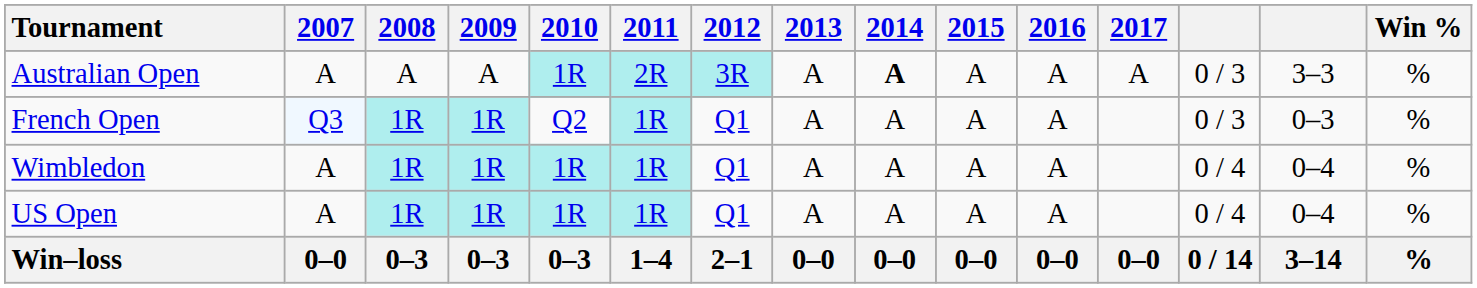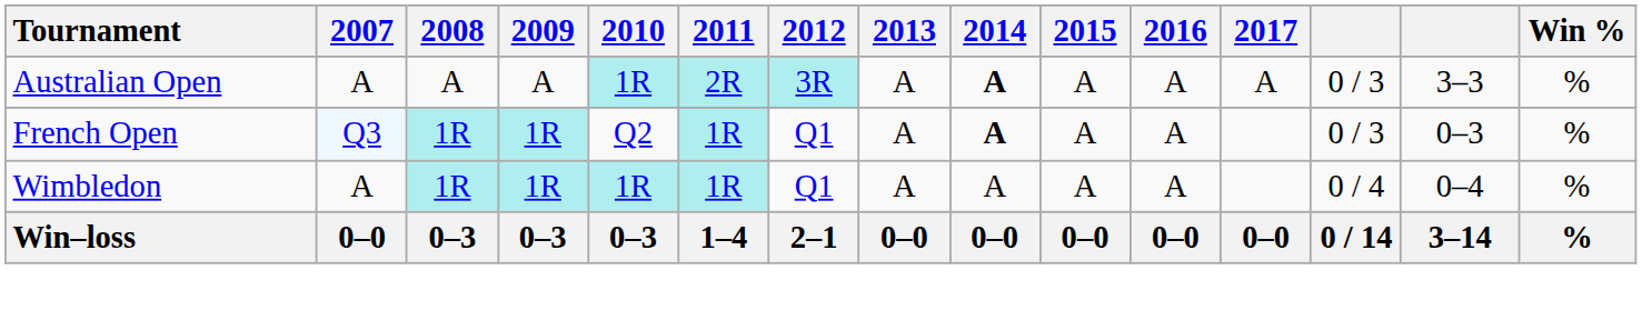 <table class=wikitable style=text-align:center;font-size:97%>
 <tr>
 <th width=145 style="text-align:left;">Tournament</th>
 <th width=37><a href='#'>2007</a></th>
 <th width=37><a href='#'>2008</a></th>
 <th width=37><a href='#'>2009</a></th>
 <th width=37><a href='#'>2010</a></th>
 <th width=37><a href='#'>2011</a></th>
 <th width=37><a href='#'>2012</a></th>
 <th width=37><a href='#'>2013</a></th>
 <th width=37><a href='#'>2014</a></th>
 <th width=37><a href='#'>2015</a></th>
 <th width=37><a href='#'>2016</a></th>
 <th width=37><a href='#'>2017</a></th>
 <th width=37></th>
 <th width=50></th>
 <th width=50>Win %</th>
 </tr>
 <tr>
 <td align=left><a href='#'>Australian Open</a></td>
 <td>A</td>
 <td>A</td>
 <td>A</td>
 <td bgcolor=afeeee><a href='#'>1R</a></td>
 <td bgcolor=afeeee><a href='#'>2R</a></td>
 <td bgcolor=afeeee><a href='#'>3R</a></td>
 <td>A</td>
 <td><strong>A</strong></td>
 <td>A</td>
 <td>A</td>
 <td>A</td>
 <td>0 / 3</td>
 <td>3–3</td>
 <td>%</td>
 </tr>
 <tr>
 <td align=left><a href='#'>French Open</a></td>
 <td bgcolor=f0f8ff><a href='#'>Q3</a></td>
 <td bgcolor=afeeee><a href='#'>1R</a></td>
 <td bgcolor=afeeee><a href='#'>1R</a></td>
 <td><a href='#'>Q2</a></td>
 <td bgcolor=afeeee><a href='#'>1R</a></td>
 <td><a href='#'>Q1</a></td>
 <td>A</td>
-<td>A</td>
+<td><strong>A</strong></td>
 <td>A</td>
 <td>A</td>
 <td></td>
 <td>0 / 3</td>
 <td>0–3</td>
 <td>%</td>
 </tr>
 <tr>
 <td align=left><a href='#'>Wimbledon</a></td>
-<td>A</td>
-<td bgcolor=afeeee><a href='#'>1R</a></td>
-<td bgcolor=afeeee><a href='#'>1R</a></td>
-<td bgcolor=afeeee><a href='#'>1R</a></td>
-<td bgcolor=afeeee><a href='#'>1R</a></td>
-<td><a href='#'>Q1</a></td>
-<td>A</td>
-<td>A</td>
-<td>A</td>
-<td>A</td>
-<td></td>
-<td>0 / 4</td>
-<td>0–4</td>
-<td>%</td>
-</tr>
-<tr>
-<td align=left><a href='#'>US Open</a></td>
 <td>A</td>
 <td bgcolor=afeeee><a href='#'>1R</a></td>
 <td bgcolor=afeeee><a href='#'>1R</a></td>
 <td bgcolor=afeeee><a href='#'>1R</a></td>
 <td bgcolor=afeeee><a href='#'>1R</a></td>
 <td><a href='#'>Q1</a></td>
 <td>A</td>
 <td>A</td>
 <td>A</td>
 <td>A</td>
 <td></td>
 <td>0 / 4</td>
 <td>0–4</td>
 <td>%</td>
 </tr>
 <tr>
 <th style=text-align:left>Win–loss</th>
 <th>0–0</th>
 <th>0–3</th>
 <th>0–3</th>
 <th>0–3</th>
 <th>1–4</th>
 <th>2–1</th>
 <th>0–0</th>
 <th>0–0</th>
 <th>0–0</th>
 <th>0–0</th>
 <th>0–0</th>
 <th>0 / 14</th>
 <th>3–14</th>
 <th>%</th>
 </tr>
 </table>
